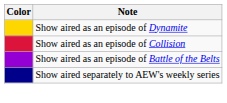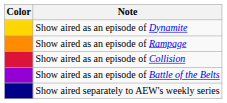 <table class="wikitable">
 <tr>
 <th>Color</th>
 <th>Note</th>
 </tr>
 <tr>
 <td style="background: gold"></td>
 <td>Show aired as an episode of <em><a href='#'>Dynamite</a></em></td>
+</tr>
+<tr>
+<td style="background: darkorange"></td>
+<td>Show aired as an episode of <em><a href='#'>Rampage</a></em></td>
 </tr>
 <tr>
 <td style="background: crimson"></td>
 <td>Show aired as an episode of <em><a href='#'>Collision</a></em></td>
 </tr>
 <tr>
 <td style="background: darkviolet"></td>
 <td>Show aired as an episode of <em><a href='#'>Battle of the Belts</a></em></td>
 </tr>
 <tr>
 <td style="background: darkblue"></td>
 <td>Show aired separately to AEW's weekly series</td>
 </tr>
 </table>
